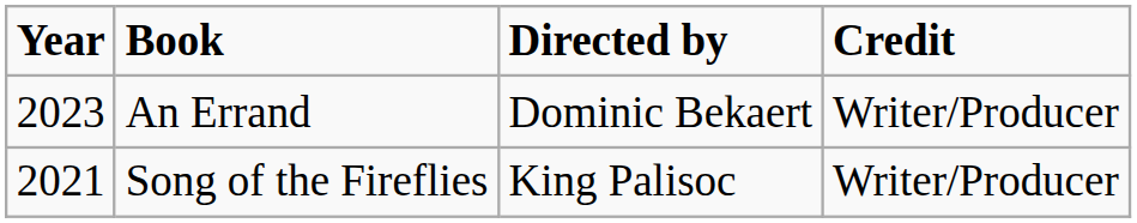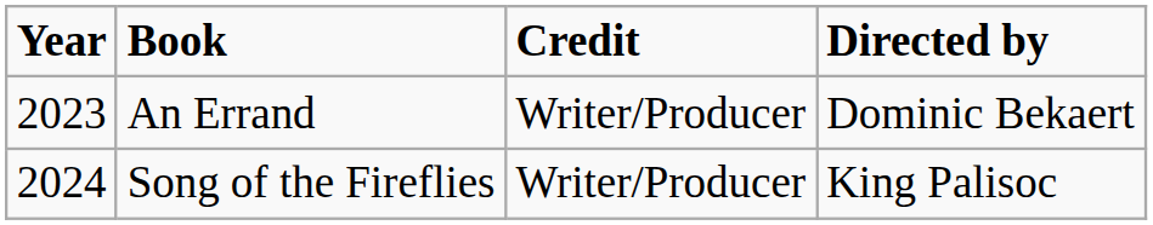 <table class="wikitable">
 <tr>
 <td><strong>Year</strong></td>
 <td><strong>Book</strong></td>
+<td><strong>Credit</strong></td>
 <td><strong>Directed by</strong></td>
-<td><strong>Credit</strong></td>
 </tr>
 <tr>
 <td>2023</td>
 <td>An Errand</td>
+<td>Writer/Producer</td>
 <td>Dominic Bekaert</td>
-<td>Writer/Producer</td>
 </tr>
 <tr>
-<td>2021</td>
+<td>2024</td>
 <td>Song of the Fireflies</td>
+<td>Writer/Producer</td>
 <td>King Palisoc</td>
-<td>Writer/Producer</td>
 </tr>
 </table>
